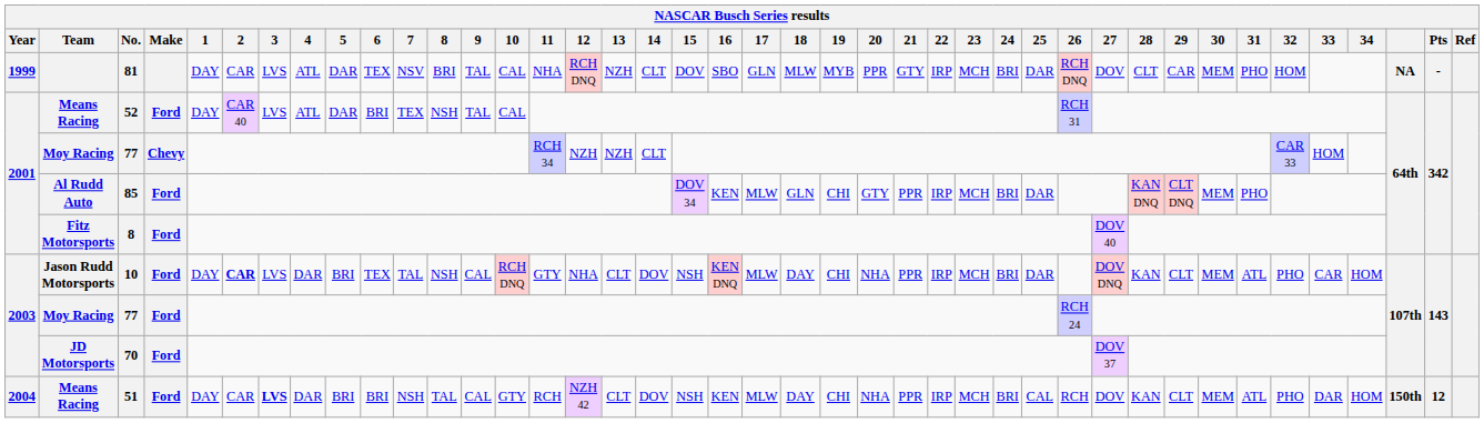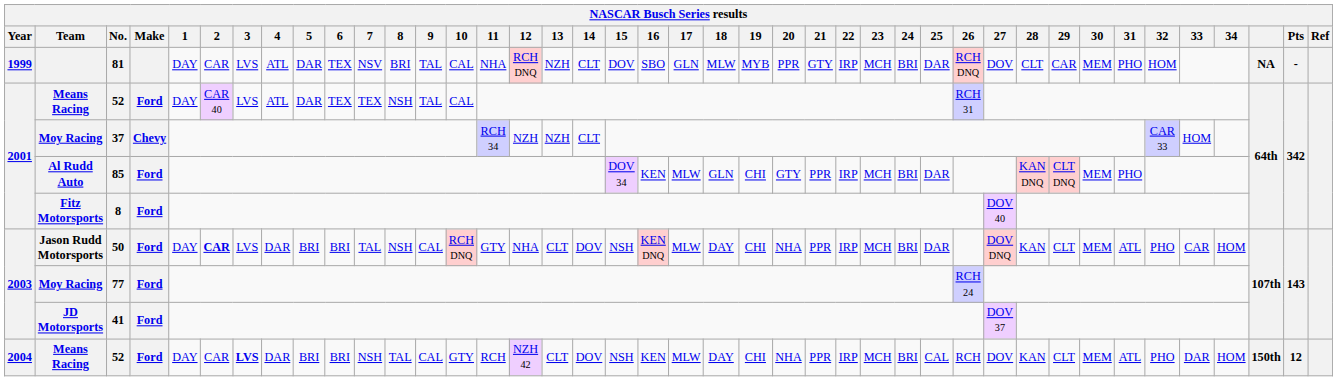 <table class="wikitable" style="text-align:center; font-size:75%">
 <tr>
 <th colspan=42><a href='#'>NASCAR Busch Series</a> results</th>
 </tr>
 <tr>
 <th>Year</th>
 <th>Team</th>
 <th>No.</th>
 <th>Make</th>
 <th>1</th>
 <th>2</th>
 <th>3</th>
 <th>4</th>
 <th>5</th>
 <th>6</th>
 <th>7</th>
 <th>8</th>
 <th>9</th>
 <th>10</th>
 <th>11</th>
 <th>12</th>
 <th>13</th>
 <th>14</th>
 <th>15</th>
 <th>16</th>
 <th>17</th>
 <th>18</th>
 <th>19</th>
 <th>20</th>
 <th>21</th>
 <th>22</th>
 <th>23</th>
 <th>24</th>
 <th>25</th>
 <th>26</th>
 <th>27</th>
 <th>28</th>
 <th>29</th>
 <th>30</th>
 <th>31</th>
 <th>32</th>
 <th>33</th>
 <th>34</th>
 <th></th>
 <th>Pts</th>
 <th>Ref</th>
 </tr>
 <tr>
 <th><a href='#'>1999</a></th>
 <th></th>
 <th>81</th>
 <th></th>
 <td><a href='#'>DAY</a></td>
 <td><a href='#'>CAR</a></td>
 <td><a href='#'>LVS</a></td>
 <td><a href='#'>ATL</a></td>
 <td><a href='#'>DAR</a></td>
 <td><a href='#'>TEX</a></td>
 <td><a href='#'>NSV</a></td>
 <td><a href='#'>BRI</a></td>
 <td><a href='#'>TAL</a></td>
 <td><a href='#'>CAL</a></td>
 <td><a href='#'>NHA</a></td>
 <td style="background:#FFCFCF;"><a href='#'>RCH</a><br><small>DNQ</small></td>
 <td><a href='#'>NZH</a></td>
 <td><a href='#'>CLT</a></td>
 <td><a href='#'>DOV</a></td>
 <td><a href='#'>SBO</a></td>
 <td><a href='#'>GLN</a></td>
 <td><a href='#'>MLW</a></td>
 <td><a href='#'>MYB</a></td>
 <td><a href='#'>PPR</a></td>
 <td><a href='#'>GTY</a></td>
 <td><a href='#'>IRP</a></td>
 <td><a href='#'>MCH</a></td>
 <td><a href='#'>BRI</a></td>
 <td><a href='#'>DAR</a></td>
 <td style="background:#FFCFCF;"><a href='#'>RCH</a><br><small>DNQ</small></td>
 <td><a href='#'>DOV</a></td>
 <td><a href='#'>CLT</a></td>
 <td><a href='#'>CAR</a></td>
 <td><a href='#'>MEM</a></td>
 <td><a href='#'>PHO</a></td>
 <td><a href='#'>HOM</a></td>
 <td colspan=2></td>
 <th>NA</th>
 <th>-</th>
 <th></th>
 </tr>
 <tr>
 <th rowspan=4><a href='#'>2001</a></th>
 <th><a href='#'>Means Racing</a></th>
 <th>52</th>
 <th><a href='#'>Ford</a></th>
 <td><a href='#'>DAY</a></td>
 <td style="background:#EFCFFF;"><a href='#'>CAR</a><br><small>40</small></td>
 <td><a href='#'>LVS</a></td>
 <td><a href='#'>ATL</a></td>
 <td><a href='#'>DAR</a></td>
-<td><a href='#'>BRI</a></td>
+<td><a href='#'>TEX</a></td>
 <td><a href='#'>TEX</a></td>
 <td><a href='#'>NSH</a></td>
 <td><a href='#'>TAL</a></td>
 <td><a href='#'>CAL</a></td>
 <td colspan=15></td>
 <td style="background:#CFCFFF;"><a href='#'>RCH</a><br><small>31</small></td>
 <td colspan=8></td>
 <th rowspan=4>64th</th>
 <th rowspan=4>342</th>
 <th rowspan=4></th>
 </tr>
 <tr>
 <th><a href='#'>Moy Racing</a></th>
-<th>77</th>
+<th>37</th>
 <th><a href='#'>Chevy</a></th>
 <td colspan=10></td>
 <td style="background:#CFCFFF;"><a href='#'>RCH</a><br><small>34</small></td>
 <td><a href='#'>NZH</a></td>
 <td><a href='#'>NZH</a></td>
 <td><a href='#'>CLT</a></td>
 <td colspan=17></td>
 <td style="background:#CFCFFF;"><a href='#'>CAR</a><br><small>33</small></td>
 <td><a href='#'>HOM</a></td>
 <td></td>
 </tr>
 <tr>
 <th><a href='#'>Al Rudd Auto</a></th>
 <th>85</th>
 <th><a href='#'>Ford</a></th>
 <td colspan=14></td>
 <td style="background:#EFCFFF;"><a href='#'>DOV</a><br><small>34</small></td>
 <td><a href='#'>KEN</a></td>
 <td><a href='#'>MLW</a></td>
 <td><a href='#'>GLN</a></td>
 <td><a href='#'>CHI</a></td>
 <td><a href='#'>GTY</a></td>
 <td><a href='#'>PPR</a></td>
 <td><a href='#'>IRP</a></td>
 <td><a href='#'>MCH</a></td>
 <td><a href='#'>BRI</a></td>
 <td><a href='#'>DAR</a></td>
 <td colspan=2></td>
 <td style="background:#FFCFCF;"><a href='#'>KAN</a><br><small>DNQ</small></td>
 <td style="background:#FFCFCF;"><a href='#'>CLT</a><br><small>DNQ</small></td>
 <td><a href='#'>MEM</a></td>
 <td><a href='#'>PHO</a></td>
 <td colspan=3></td>
 </tr>
 <tr>
 <th><a href='#'>Fitz Motorsports</a></th>
 <th>8</th>
 <th><a href='#'>Ford</a></th>
 <td colspan=26></td>
 <td style="background:#EFCFFF;"><a href='#'>DOV</a><br><small>40</small></td>
 <td colspan=7></td>
 </tr>
 <tr>
 <th rowspan=3><a href='#'>2003</a></th>
 <th>Jason Rudd Motorsports</th>
-<th>10</th>
+<th>50</th>
 <th><a href='#'>Ford</a></th>
 <td><a href='#'>DAY</a></td>
 <td><strong><a href='#'>CAR</a></strong></td>
 <td><a href='#'>LVS</a></td>
 <td><a href='#'>DAR</a></td>
 <td><a href='#'>BRI</a></td>
-<td><a href='#'>TEX</a></td>
+<td><a href='#'>BRI</a></td>
 <td><a href='#'>TAL</a></td>
 <td><a href='#'>NSH</a></td>
 <td><a href='#'>CAL</a></td>
 <td style="background:#FFCFCF;"><a href='#'>RCH</a><br><small>DNQ</small></td>
 <td><a href='#'>GTY</a></td>
 <td><a href='#'>NHA</a></td>
 <td><a href='#'>CLT</a></td>
 <td><a href='#'>DOV</a></td>
 <td><a href='#'>NSH</a></td>
 <td style="background:#FFCFCF;"><a href='#'>KEN</a><br><small>DNQ</small></td>
 <td><a href='#'>MLW</a></td>
 <td><a href='#'>DAY</a></td>
 <td><a href='#'>CHI</a></td>
 <td><a href='#'>NHA</a></td>
 <td><a href='#'>PPR</a></td>
 <td><a href='#'>IRP</a></td>
 <td><a href='#'>MCH</a></td>
 <td><a href='#'>BRI</a></td>
 <td><a href='#'>DAR</a></td>
 <td></td>
 <td style="background:#FFCFCF;"><a href='#'>DOV</a><br><small>DNQ</small></td>
 <td><a href='#'>KAN</a></td>
 <td><a href='#'>CLT</a></td>
 <td><a href='#'>MEM</a></td>
 <td><a href='#'>ATL</a></td>
 <td><a href='#'>PHO</a></td>
 <td><a href='#'>CAR</a></td>
 <td><a href='#'>HOM</a></td>
 <th rowspan=3>107th</th>
 <th rowspan=3>143</th>
 <th rowspan=3></th>
 </tr>
 <tr>
 <th><a href='#'>Moy Racing</a></th>
 <th>77</th>
 <th><a href='#'>Ford</a></th>
 <td colspan=25></td>
 <td style="background:#CFCFFF;"><a href='#'>RCH</a><br><small>24</small></td>
 <td colspan=8></td>
 </tr>
 <tr>
 <th><a href='#'>JD Motorsports</a></th>
-<th>70</th>
+<th>41</th>
 <th><a href='#'>Ford</a></th>
 <td colspan=26></td>
 <td style="background:#EFCFFF;"><a href='#'>DOV</a><br><small>37</small></td>
 <td colspan=7></td>
 </tr>
 <tr>
 <th><a href='#'>2004</a></th>
 <th><a href='#'>Means Racing</a></th>
-<th>51</th>
+<th>52</th>
 <th><a href='#'>Ford</a></th>
 <td><a href='#'>DAY</a></td>
 <td><a href='#'>CAR</a></td>
 <td><strong><a href='#'>LVS</a></strong></td>
 <td><a href='#'>DAR</a></td>
 <td><a href='#'>BRI</a></td>
 <td><a href='#'>BRI</a></td>
 <td><a href='#'>NSH</a></td>
 <td><a href='#'>TAL</a></td>
 <td><a href='#'>CAL</a></td>
 <td><a href='#'>GTY</a></td>
 <td><a href='#'>RCH</a></td>
 <td style="background:#EFCFFF;"><a href='#'>NZH</a><br><small>42</small></td>
 <td><a href='#'>CLT</a></td>
 <td><a href='#'>DOV</a></td>
 <td><a href='#'>NSH</a></td>
 <td><a href='#'>KEN</a></td>
 <td><a href='#'>MLW</a></td>
 <td><a href='#'>DAY</a></td>
 <td><a href='#'>CHI</a></td>
 <td><a href='#'>NHA</a></td>
 <td><a href='#'>PPR</a></td>
 <td><a href='#'>IRP</a></td>
 <td><a href='#'>MCH</a></td>
 <td><a href='#'>BRI</a></td>
 <td><a href='#'>CAL</a></td>
 <td><a href='#'>RCH</a></td>
 <td><a href='#'>DOV</a></td>
 <td><a href='#'>KAN</a></td>
 <td><a href='#'>CLT</a></td>
 <td><a href='#'>MEM</a></td>
 <td><a href='#'>ATL</a></td>
 <td><a href='#'>PHO</a></td>
 <td><a href='#'>DAR</a></td>
 <td><a href='#'>HOM</a></td>
 <th>150th</th>
 <th>12</th>
 <th></th>
 </tr>
 </table>
